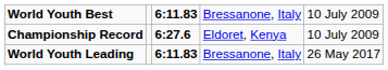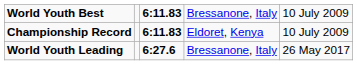 <table class="wikitable">
 <tr>
 <td><strong>World Youth Best</strong></td>
 <td></td>
 <td><strong>6:11.83</strong></td>
 <td><a href='#'>Bressanone</a>, <a href='#'>Italy</a></td>
 <td>10 July 2009</td>
 </tr>
 <tr>
 <td><strong>Championship Record</strong></td>
 <td></td>
-<td><strong>6:27.6</strong></td>
+<td><strong>6:11.83</strong></td>
 <td><a href='#'>Eldoret</a>, <a href='#'>Kenya</a></td>
 <td>10 July 2009</td>
 </tr>
 <tr>
 <td><strong>World Youth Leading</strong></td>
 <td></td>
-<td><strong>6:11.83</strong></td>
+<td><strong>6:27.6</strong></td>
 <td><a href='#'>Bressanone</a>, <a href='#'>Italy</a></td>
 <td>26 May 2017</td>
 </tr>
 </table>
